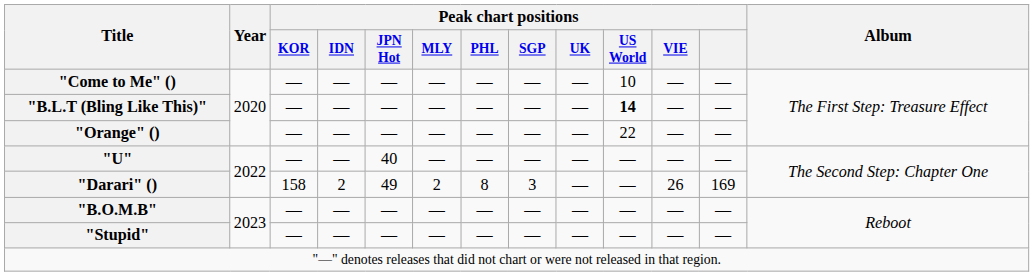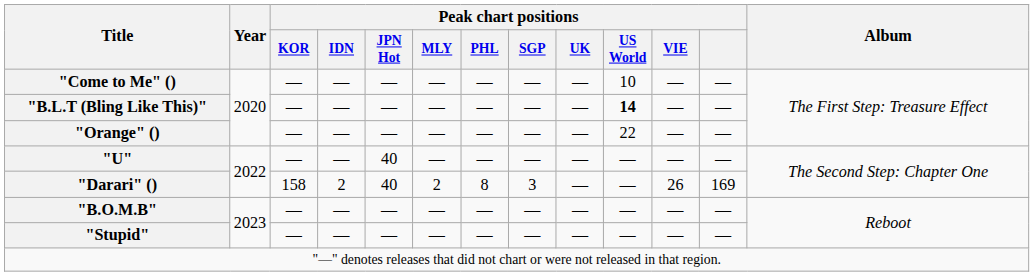 <table class="wikitable plainrowheaders" style="text-align:center;">
 <tr>
 <th scope="col" rowspan="2" style="width:13.5em;">Title</th>
 <th scope="col" rowspan="2" style="width:2em;">Year</th>
 <th scope="col" colspan="10">Peak chart positions</th>
 <th scope="col" rowspan="2" style="width:17em;">Album</th>
 </tr>
 <tr>
 <th scope="col" style="width:3em;font-size:85%;"><a href='#'>KOR</a><br></th>
 <th scope="col" style="width:3em;font-size:85%;"><a href='#'>IDN</a><br></th>
 <th scope="col" style="width:3em;font-size:85%;"><a href='#'>JPN<br>Hot</a><br></th>
 <th scope="col" style="width:3em;font-size:85%;"><a href='#'>MLY</a><br></th>
 <th scope="col" style="width:3em;font-size:85%;"><a href='#'>PHL</a><br></th>
 <th scope="col" style="width:3em;font-size:85%;"><a href='#'>SGP</a><br></th>
 <th scope="col" style="width:3em;font-size:85%;"><a href='#'>UK</a><br></th>
 <th scope="col" style="width:3em;font-size:85%;"><a href='#'>US<br>World</a><br></th>
 <th scope="col" style="width:3em;font-size:85%;"><a href='#'>VIE</a><br></th>
 <th scope="col" style="width:3em;font-size:85%;"><a href='#'></a><br></th>
 </tr>
 <tr>
 <th scope="row">"Come to Me" ()</th>
 <td rowspan="3">2020</td>
 <td>—</td>
 <td>—</td>
 <td>—</td>
 <td>—</td>
 <td>—</td>
 <td>—</td>
 <td>—</td>
 <td>10</td>
 <td>—</td>
 <td>—</td>
 <td rowspan="3"><em>The First Step: Treasure Effect</em></td>
 </tr>
 <tr>
 <th scope="row">"B.L.T (Bling Like This)"</th>
 <td>—</td>
 <td>—</td>
 <td>—</td>
 <td>—</td>
 <td>—</td>
 <td>—</td>
 <td>—</td>
 <td><strong>14</strong></td>
 <td>—</td>
 <td>—</td>
 </tr>
 <tr>
 <th scope="row">"Orange" ()</th>
 <td>—</td>
 <td>—</td>
 <td>—</td>
 <td>—</td>
 <td>—</td>
 <td>—</td>
 <td>—</td>
 <td>22</td>
 <td>—</td>
 <td>—</td>
 </tr>
 <tr>
 <th scope="row">"U"</th>
 <td rowspan="2">2022</td>
 <td>—</td>
 <td>—</td>
 <td>40</td>
 <td>—</td>
 <td>—</td>
 <td>—</td>
 <td>—</td>
 <td>—</td>
 <td>—</td>
 <td>—</td>
 <td rowspan="2"><em>The Second Step: Chapter One</em></td>
 </tr>
 <tr>
 <th scope="row">"Darari" ()</th>
 <td>158</td>
 <td>2</td>
-<td>49</td>
+<td>40</td>
 <td>2</td>
 <td>8</td>
 <td>3</td>
 <td>—</td>
 <td>—</td>
 <td>26</td>
 <td>169</td>
 </tr>
 <tr>
 <th scope="row">"B.O.M.B"</th>
 <td rowspan="2">2023</td>
 <td>—</td>
 <td>—</td>
 <td>—</td>
 <td>—</td>
 <td>—</td>
 <td>—</td>
 <td>—</td>
 <td>—</td>
 <td>—</td>
 <td>—</td>
 <td rowspan="2"><em>Reboot</em></td>
 </tr>
 <tr>
 <th scope="row">"Stupid"</th>
 <td>—</td>
 <td>—</td>
 <td>—</td>
 <td>—</td>
 <td>—</td>
 <td>—</td>
 <td>—</td>
 <td>—</td>
 <td>—</td>
 <td>—</td>
 </tr>
 <tr>
 <td colspan="13" style="font-size:85%">"—" denotes releases that did not chart or were not released in that region.</td>
 </tr>
 </table>
